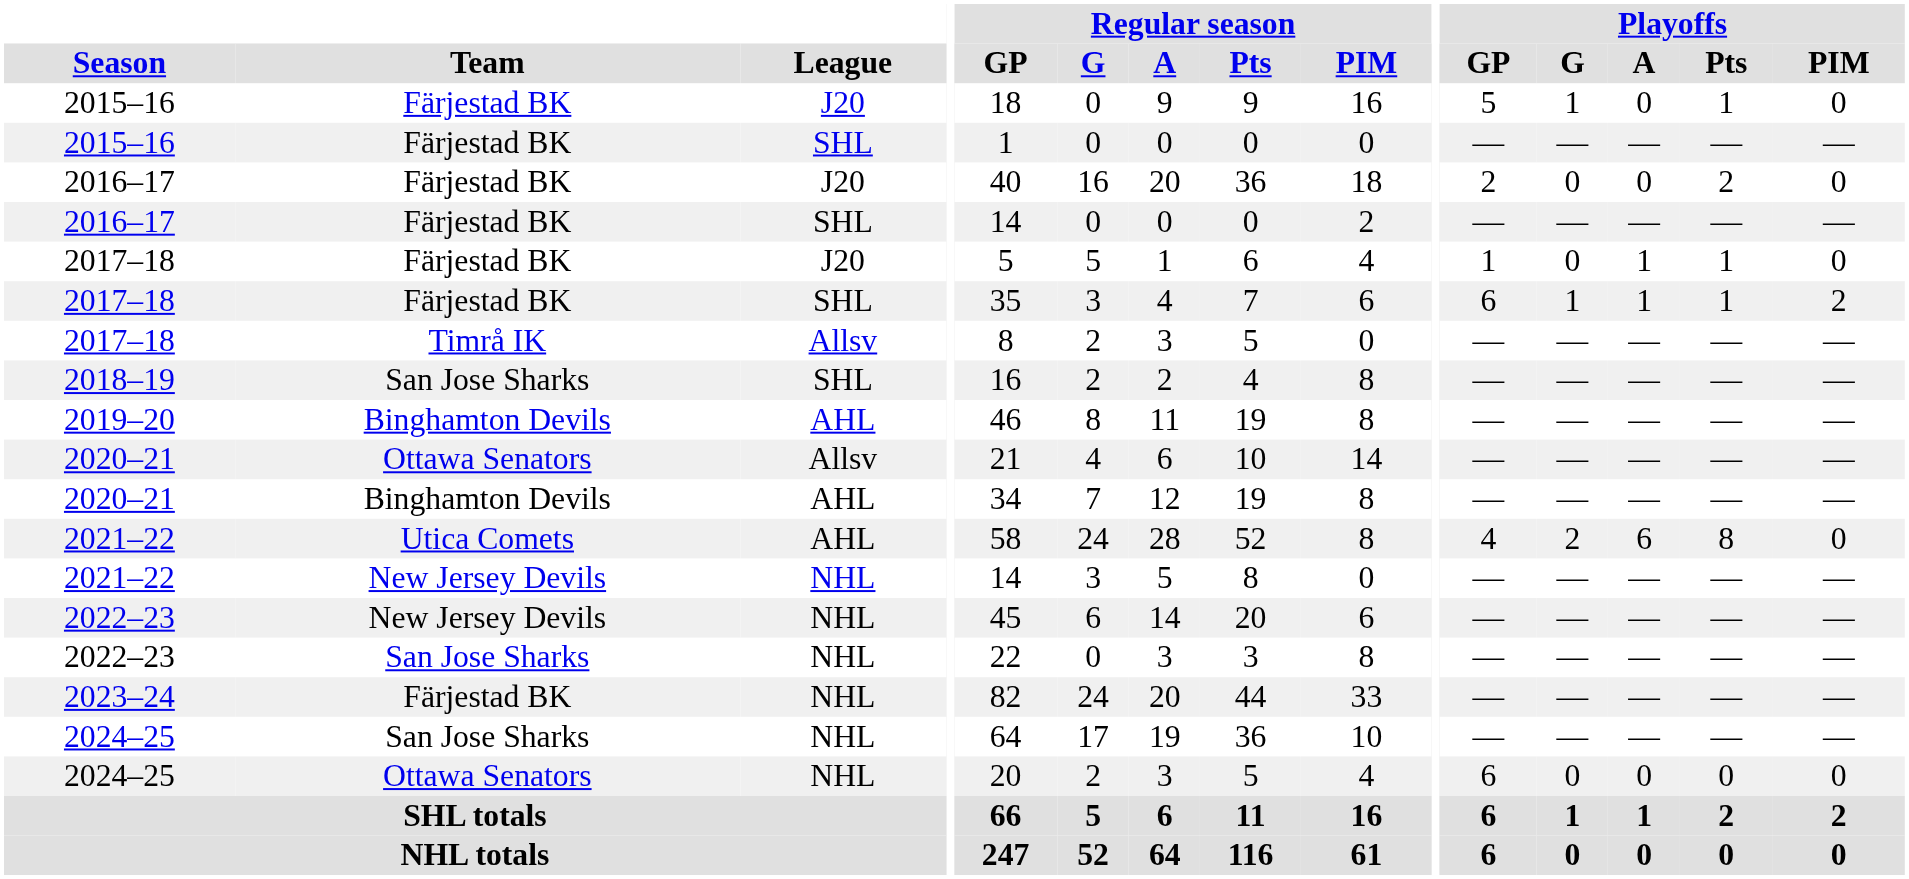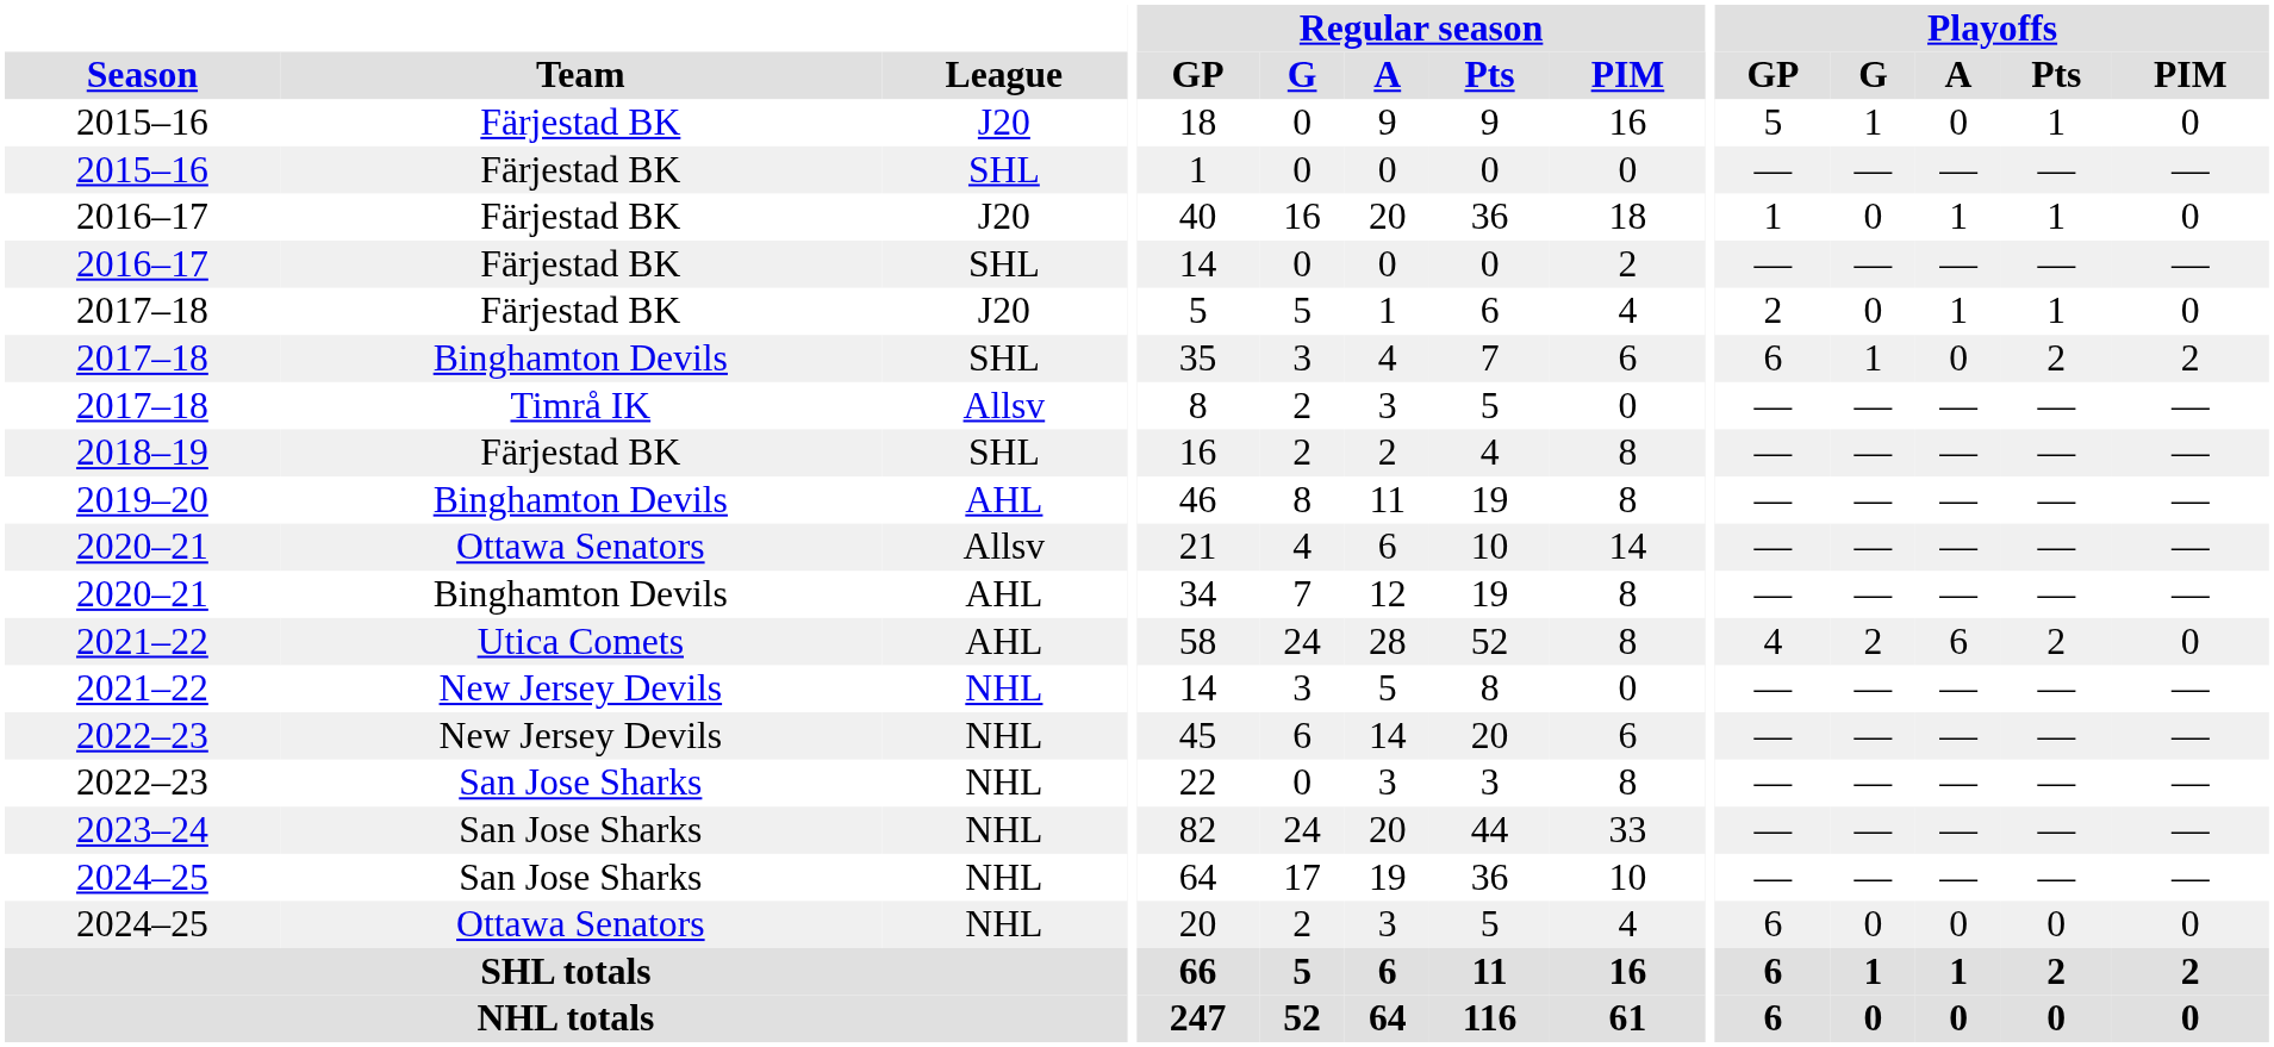 <table border="0" cellpadding="1" cellspacing="0" style="text-align:center; width:60em;">
 <tr bgcolor="#e0e0e0">
 <th colspan="3" bgcolor="#ffffff"></th>
 <th rowspan="99" bgcolor="#ffffff"></th>
 <th colspan="5"><a href='#'>Regular season</a></th>
 <th rowspan="99" bgcolor="#ffffff"></th>
 <th colspan="5"><a href='#'>Playoffs</a></th>
 </tr>
 <tr bgcolor="#e0e0e0">
 <th><a href='#'>Season</a></th>
 <th>Team</th>
 <th>League</th>
 <th>GP</th>
 <th><a href='#'>G</a></th>
 <th><a href='#'>A</a></th>
 <th><a href='#'>Pts</a></th>
 <th><a href='#'>PIM</a></th>
 <th>GP</th>
 <th>G</th>
 <th>A</th>
 <th>Pts</th>
 <th>PIM</th>
 </tr>
 <tr>
 <td>2015–16</td>
 <td><a href='#'>Färjestad BK</a></td>
 <td><a href='#'>J20</a></td>
 <td>18</td>
 <td>0</td>
 <td>9</td>
 <td>9</td>
 <td>16</td>
 <td>5</td>
 <td>1</td>
 <td>0</td>
 <td>1</td>
 <td>0</td>
 </tr>
 <tr bgcolor="#f0f0f0">
 <td><a href='#'>2015–16</a></td>
 <td>Färjestad BK</td>
 <td><a href='#'>SHL</a></td>
 <td>1</td>
 <td>0</td>
 <td>0</td>
 <td>0</td>
 <td>0</td>
 <td>—</td>
 <td>—</td>
 <td>—</td>
 <td>—</td>
 <td>—</td>
 </tr>
 <tr>
 <td>2016–17</td>
 <td>Färjestad BK</td>
 <td>J20</td>
 <td>40</td>
 <td>16</td>
 <td>20</td>
 <td>36</td>
 <td>18</td>
-<td>2</td>
+<td>1</td>
 <td>0</td>
-<td>0</td>
-<td>2</td>
+<td>1</td>
+<td>1</td>
 <td>0</td>
 </tr>
 <tr bgcolor="#f0f0f0">
 <td><a href='#'>2016–17</a></td>
 <td>Färjestad BK</td>
 <td>SHL</td>
 <td>14</td>
 <td>0</td>
 <td>0</td>
 <td>0</td>
 <td>2</td>
 <td>—</td>
 <td>—</td>
 <td>—</td>
 <td>—</td>
 <td>—</td>
 </tr>
 <tr>
 <td>2017–18</td>
 <td>Färjestad BK</td>
 <td>J20</td>
 <td>5</td>
 <td>5</td>
 <td>1</td>
 <td>6</td>
 <td>4</td>
-<td>1</td>
+<td>2</td>
 <td>0</td>
 <td>1</td>
 <td>1</td>
 <td>0</td>
 </tr>
 <tr bgcolor="#f0f0f0">
 <td><a href='#'>2017–18</a></td>
-<td>Färjestad BK</td>
+<td><a href='#'>Binghamton Devils</a></td>
 <td>SHL</td>
 <td>35</td>
 <td>3</td>
 <td>4</td>
 <td>7</td>
 <td>6</td>
 <td>6</td>
 <td>1</td>
-<td>1</td>
-<td>1</td>
+<td>0</td>
+<td>2</td>
 <td>2</td>
 </tr>
 <tr>
 <td><a href='#'>2017–18</a></td>
 <td><a href='#'>Timrå IK</a></td>
 <td><a href='#'>Allsv</a></td>
 <td>8</td>
 <td>2</td>
 <td>3</td>
 <td>5</td>
 <td>0</td>
 <td>—</td>
 <td>—</td>
 <td>—</td>
 <td>—</td>
 <td>—</td>
 </tr>
 <tr bgcolor="#f0f0f0">
 <td><a href='#'>2018–19</a></td>
-<td>San Jose Sharks</td>
+<td>Färjestad BK</td>
 <td>SHL</td>
 <td>16</td>
 <td>2</td>
 <td>2</td>
 <td>4</td>
 <td>8</td>
 <td>—</td>
 <td>—</td>
 <td>—</td>
 <td>—</td>
 <td>—</td>
 </tr>
 <tr>
 <td><a href='#'>2019–20</a></td>
 <td><a href='#'>Binghamton Devils</a></td>
 <td><a href='#'>AHL</a></td>
 <td>46</td>
 <td>8</td>
 <td>11</td>
 <td>19</td>
 <td>8</td>
 <td>—</td>
 <td>—</td>
 <td>—</td>
 <td>—</td>
 <td>—</td>
 </tr>
 <tr bgcolor="#f0f0f0">
 <td><a href='#'>2020–21</a></td>
 <td><a href='#'>Ottawa Senators</a></td>
 <td>Allsv</td>
 <td>21</td>
 <td>4</td>
 <td>6</td>
 <td>10</td>
 <td>14</td>
 <td>—</td>
 <td>—</td>
 <td>—</td>
 <td>—</td>
 <td>—</td>
 </tr>
 <tr>
 <td><a href='#'>2020–21</a></td>
 <td>Binghamton Devils</td>
 <td>AHL</td>
 <td>34</td>
 <td>7</td>
 <td>12</td>
 <td>19</td>
 <td>8</td>
 <td>—</td>
 <td>—</td>
 <td>—</td>
 <td>—</td>
 <td>—</td>
 </tr>
 <tr bgcolor="#f0f0f0">
 <td><a href='#'>2021–22</a></td>
 <td><a href='#'>Utica Comets</a></td>
 <td>AHL</td>
 <td>58</td>
 <td>24</td>
 <td>28</td>
 <td>52</td>
 <td>8</td>
 <td>4</td>
 <td>2</td>
 <td>6</td>
-<td>8</td>
+<td>2</td>
 <td>0</td>
 </tr>
 <tr>
 <td><a href='#'>2021–22</a></td>
 <td><a href='#'>New Jersey Devils</a></td>
 <td><a href='#'>NHL</a></td>
 <td>14</td>
 <td>3</td>
 <td>5</td>
 <td>8</td>
 <td>0</td>
 <td>—</td>
 <td>—</td>
 <td>—</td>
 <td>—</td>
 <td>—</td>
 </tr>
 <tr bgcolor="#f0f0f0">
 <td><a href='#'>2022–23</a></td>
 <td>New Jersey Devils</td>
 <td>NHL</td>
 <td>45</td>
 <td>6</td>
 <td>14</td>
 <td>20</td>
 <td>6</td>
 <td>—</td>
 <td>—</td>
 <td>—</td>
 <td>—</td>
 <td>—</td>
 </tr>
 <tr>
 <td>2022–23</td>
 <td><a href='#'>San Jose Sharks</a></td>
 <td>NHL</td>
 <td>22</td>
 <td>0</td>
 <td>3</td>
 <td>3</td>
 <td>8</td>
 <td>—</td>
 <td>—</td>
 <td>—</td>
 <td>—</td>
 <td>—</td>
 </tr>
 <tr bgcolor="#f0f0f0">
 <td><a href='#'>2023–24</a></td>
-<td>Färjestad BK</td>
+<td>San Jose Sharks</td>
 <td>NHL</td>
 <td>82</td>
 <td>24</td>
 <td>20</td>
 <td>44</td>
 <td>33</td>
 <td>—</td>
 <td>—</td>
 <td>—</td>
 <td>—</td>
 <td>—</td>
 </tr>
 <tr>
 <td><a href='#'>2024–25</a></td>
 <td>San Jose Sharks</td>
 <td>NHL</td>
 <td>64</td>
 <td>17</td>
 <td>19</td>
 <td>36</td>
 <td>10</td>
 <td>—</td>
 <td>—</td>
 <td>—</td>
 <td>—</td>
 <td>—</td>
 </tr>
 <tr bgcolor="#f0f0f0">
 <td>2024–25</td>
 <td><a href='#'>Ottawa Senators</a></td>
 <td>NHL</td>
 <td>20</td>
 <td>2</td>
 <td>3</td>
 <td>5</td>
 <td>4</td>
 <td>6</td>
 <td>0</td>
 <td>0</td>
 <td>0</td>
 <td>0</td>
 </tr>
 <tr bgcolor="#e0e0e0">
 <th colspan="3">SHL totals</th>
 <th>66</th>
 <th>5</th>
 <th>6</th>
 <th>11</th>
 <th>16</th>
 <th>6</th>
 <th>1</th>
 <th>1</th>
 <th>2</th>
 <th>2</th>
 </tr>
 <tr bgcolor="#e0e0e0">
 <th colspan="3">NHL totals</th>
 <th>247</th>
 <th>52</th>
 <th>64</th>
 <th>116</th>
 <th>61</th>
 <th>6</th>
 <th>0</th>
 <th>0</th>
 <th>0</th>
 <th>0</th>
 </tr>
 </table>
